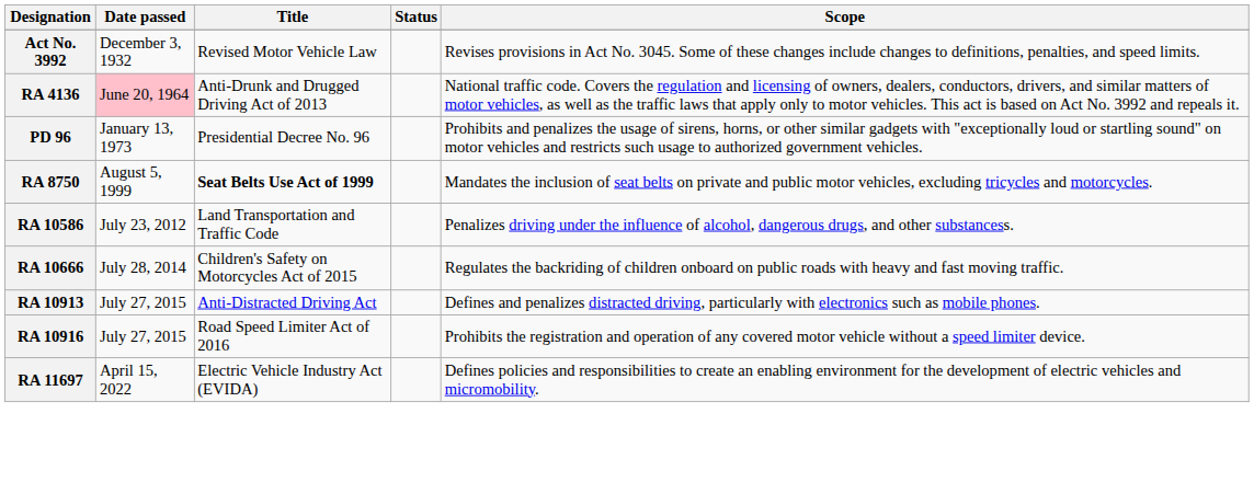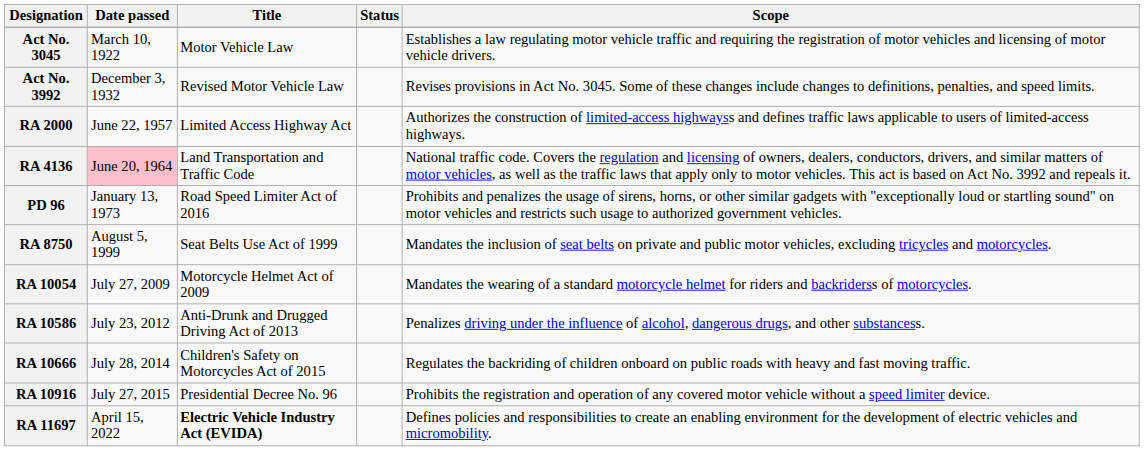 <table class="wikitable sortable collapsible" style="min-width:50%;">
 <tr>
 <th>Designation</th>
 <th data-sort-type="date">Date passed</th>
 <th>Title</th>
 <th>Status</th>
 <th>Scope</th>
 </tr>
 <tr>
 </tr>
 <tr>
+<th>Act No. 3045</th>
+<td>March 10, 1922</td>
+<td>Motor Vehicle Law</td>
+<td></td>
+<td>Establishes a law regulating motor vehicle traffic and requiring the registration of motor vehicles and licensing of motor vehicle drivers.</td>
+</tr>
+<tr>
 <th>Act No. 3992</th>
 <td>December 3, 1932</td>
 <td>Revised Motor Vehicle Law</td>
 <td></td>
 <td>Revises provisions in Act No. 3045. Some of these changes include changes to definitions, penalties, and speed limits. </td>
 </tr>
 <tr>
+<th>RA 2000</th>
+<td>June 22, 1957</td>
+<td>Limited Access Highway Act</td>
+<td></td>
+<td>Authorizes the construction of <a href='#'>limited-access highways</a>s and defines traffic laws applicable to users of limited-access highways.</td>
+</tr>
+<tr>
 <th>RA 4136</th>
 <td style="background: pink;">June 20, 1964</td>
-<td>Anti-Drunk and Drugged Driving Act of 2013</td>
+<td>Land Transportation and Traffic Code</td>
 <td></td>
 <td>National traffic code. Covers the <a href='#'>regulation</a> and <a href='#'>licensing</a> of owners, dealers, conductors, drivers, and similar matters of <a href='#'>motor vehicles</a>, as well as the traffic laws that apply only to motor vehicles. This act is based on Act No. 3992 and repeals it.</td>
 </tr>
 <tr>
 <th>PD 96</th>
 <td>January 13, 1973</td>
-<td>Presidential Decree No. 96</td>
+<td>Road Speed Limiter Act of 2016</td>
 <td></td>
 <td>Prohibits and penalizes the usage of sirens, horns, or other similar gadgets with "exceptionally loud or startling sound" on motor vehicles and restricts such usage to authorized government vehicles.</td>
 </tr>
 <tr>
 <th>RA 8750</th>
 <td>August 5, 1999</td>
-<td><strong>Seat Belts Use Act of 1999</strong></td>
+<td>Seat Belts Use Act of 1999</td>
 <td></td>
 <td>Mandates the inclusion of <a href='#'>seat belts</a> on private and public motor vehicles, excluding <a href='#'>tricycles</a> and <a href='#'>motorcycles</a>.</td>
 </tr>
 <tr>
+<th>RA 10054</th>
+<td>July 27, 2009</td>
+<td>Motorcycle Helmet Act of 2009</td>
+<td></td>
+<td>Mandates the wearing of a standard <a href='#'>motorcycle helmet</a> for riders and <a href='#'>backriders</a>s of <a href='#'>motorcycles</a>.</td>
+</tr>
+<tr>
 <th>RA 10586</th>
 <td>July 23, 2012</td>
-<td>Land Transportation and Traffic Code</td>
+<td>Anti-Drunk and Drugged Driving Act of 2013</td>
 <td></td>
 <td>Penalizes <a href='#'>driving under the influence</a> of <a href='#'>alcohol</a>, <a href='#'>dangerous drugs</a>, and other <a href='#'>substances</a>s.</td>
 </tr>
 <tr>
 <th>RA 10666</th>
 <td>July 28, 2014</td>
 <td>Children's Safety on Motorcycles Act of 2015</td>
 <td></td>
 <td>Regulates the backriding of children onboard on public roads with heavy and fast moving traffic.</td>
 </tr>
 <tr>
-<th>RA 10913</th>
-<td>July 27, 2015</td>
-<td><a href='#'>Anti-Distracted Driving Act</a></td>
-<td></td>
-<td>Defines and penalizes <a href='#'>distracted driving</a>, particularly with <a href='#'>electronics</a> such as <a href='#'>mobile phones</a>.</td>
-</tr>
-<tr>
 <th>RA 10916</th>
 <td>July 27, 2015</td>
-<td>Road Speed Limiter Act of 2016</td>
+<td>Presidential Decree No. 96</td>
 <td></td>
 <td>Prohibits the registration and operation of any covered motor vehicle without a <a href='#'>speed limiter</a> device.</td>
 </tr>
 <tr>
 <th>RA 11697</th>
 <td>April 15, 2022</td>
-<td>Electric Vehicle Industry Act (EVIDA)</td>
+<td><strong>Electric Vehicle Industry Act (EVIDA)</strong></td>
 <td></td>
 <td>Defines policies and responsibilities to create an enabling environment for the development of electric vehicles and <a href='#'>micromobility</a>.</td>
 </tr>
 </table>
